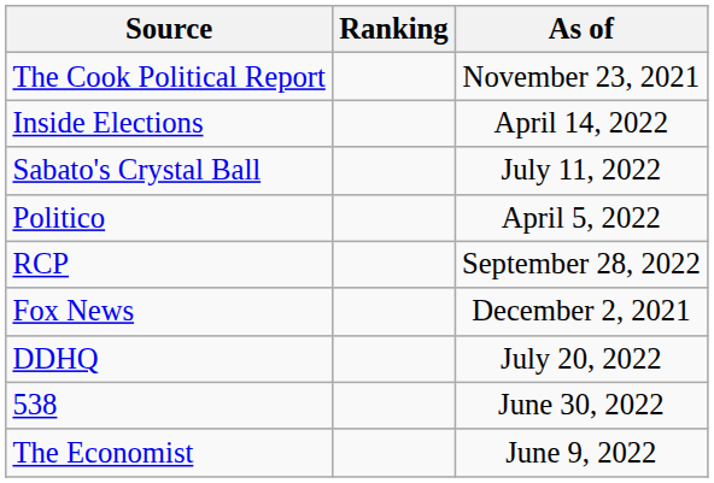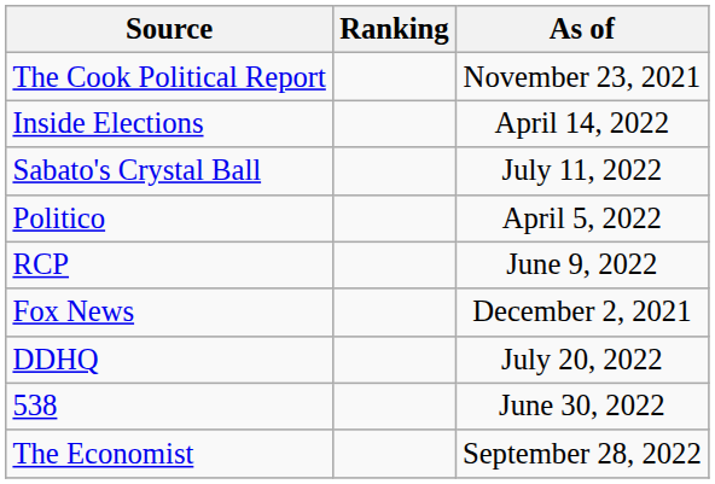 <table class="wikitable" style="text-align:center">
 <tr>
 <th>Source</th>
 <th>Ranking</th>
 <th>As of</th>
 </tr>
 <tr>
 <td align=left><a href='#'>The Cook Political Report</a></td>
 <td></td>
 <td>November 23, 2021</td>
 </tr>
 <tr>
 <td align=left><a href='#'>Inside Elections</a></td>
 <td></td>
 <td>April 14, 2022</td>
 </tr>
 <tr>
 <td align=left><a href='#'>Sabato's Crystal Ball</a></td>
 <td></td>
 <td>July 11, 2022</td>
 </tr>
 <tr>
 <td style="text-align:left;"><a href='#'>Politico</a></td>
 <td></td>
 <td>April 5, 2022</td>
 </tr>
 <tr>
 <td style="text-align:left;"><a href='#'>RCP</a></td>
 <td></td>
-<td>September 28, 2022</td>
+<td>June 9, 2022</td>
 </tr>
 <tr>
 <td align=left><a href='#'>Fox News</a></td>
 <td></td>
 <td>December 2, 2021</td>
 </tr>
 <tr>
 <td style="text-align:left;"><a href='#'>DDHQ</a></td>
 <td></td>
 <td>July 20, 2022</td>
 </tr>
 <tr>
 <td style="text-align:left;"><a href='#'>538</a></td>
 <td></td>
 <td>June 30, 2022</td>
 </tr>
 <tr>
 <td align="left"><a href='#'>The Economist</a></td>
 <td></td>
-<td>June 9, 2022</td>
+<td>September 28, 2022</td>
 </tr>
 </table>
